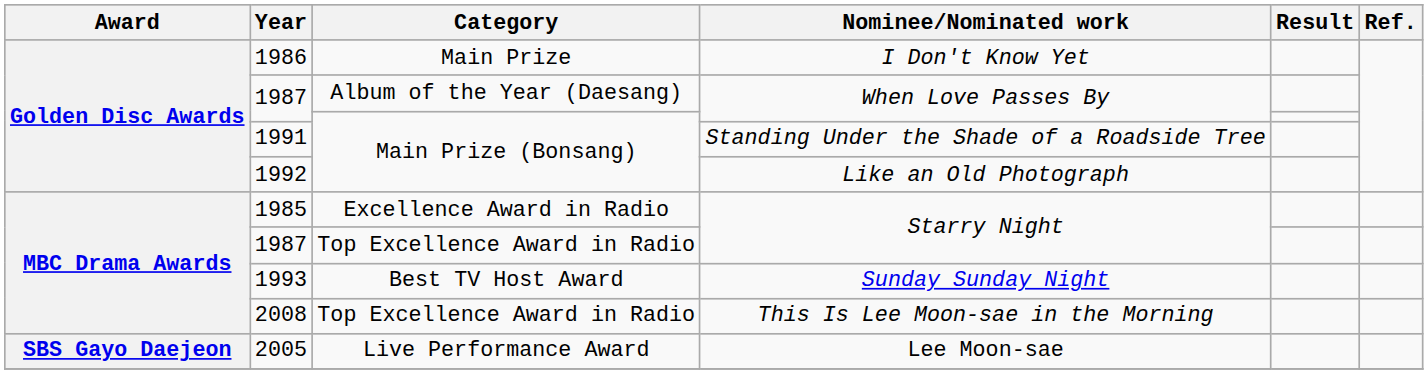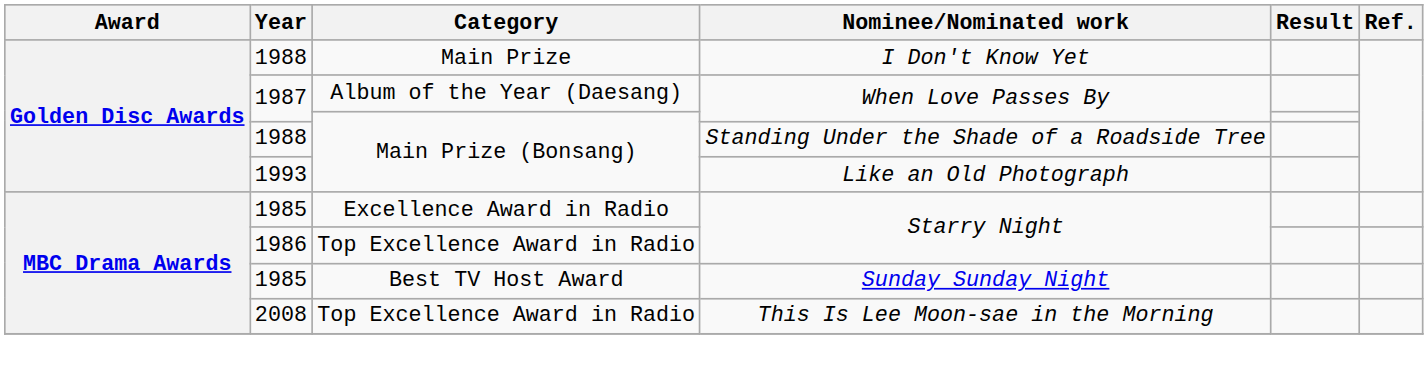 <table class="wikitable sortable plainrowheaders" style="text-align:center;">
 <tr>
 <th>Award</th>
 <th>Year</th>
 <th>Category</th>
 <th>Nominee/Nominated work</th>
 <th>Result</th>
 <th>Ref.</th>
 </tr>
 <tr>
 <th scope="row" rowspan="5"><a href='#'>Golden Disc Awards</a></th>
-<td>1986</td>
+<td>1988</td>
 <td>Main Prize</td>
 <td><em>I Don't Know Yet</em></td>
 <td></td>
 <td rowspan="5"></td>
 </tr>
 <tr>
 <td rowspan="2">1987</td>
 <td>Album of the Year (Daesang)</td>
 <td rowspan="2"><em>When Love Passes By</em></td>
 <td></td>
 </tr>
 <tr>
 <td rowspan="3">Main Prize (Bonsang)</td>
 <td></td>
 </tr>
 <tr>
-<td>1991</td>
+<td>1988</td>
 <td><em>Standing Under the Shade of a Roadside Tree</em></td>
 <td></td>
 </tr>
 <tr>
-<td>1992</td>
+<td>1993</td>
 <td><em>Like an Old Photograph</em></td>
 <td></td>
 </tr>
 <tr>
 <th scope="row" rowspan="4"><a href='#'>MBC Drama Awards</a></th>
 <td>1985</td>
 <td>Excellence Award in Radio</td>
 <td rowspan="2"><em>Starry Night</em></td>
 <td></td>
 <td></td>
 </tr>
 <tr>
-<td>1987</td>
+<td>1986</td>
 <td>Top Excellence Award in Radio</td>
 <td></td>
 <td></td>
 </tr>
 <tr>
-<td>1993</td>
+<td>1985</td>
 <td>Best TV Host Award</td>
 <td><em><a href='#'>Sunday Sunday Night</a></em></td>
 <td></td>
 <td></td>
 </tr>
 <tr>
 <td>2008</td>
 <td>Top Excellence Award in Radio</td>
 <td><em>This Is Lee Moon-sae in the Morning</em></td>
 <td></td>
 <td></td>
 </tr>
 <tr>
-<th scope="row"><a href='#'>SBS Gayo Daejeon</a></th>
-<td>2005</td>
-<td>Live Performance Award</td>
-<td>Lee Moon-sae</td>
-<td></td>
-<td></td>
-</tr>
-<tr>
 </tr>
 </table>
